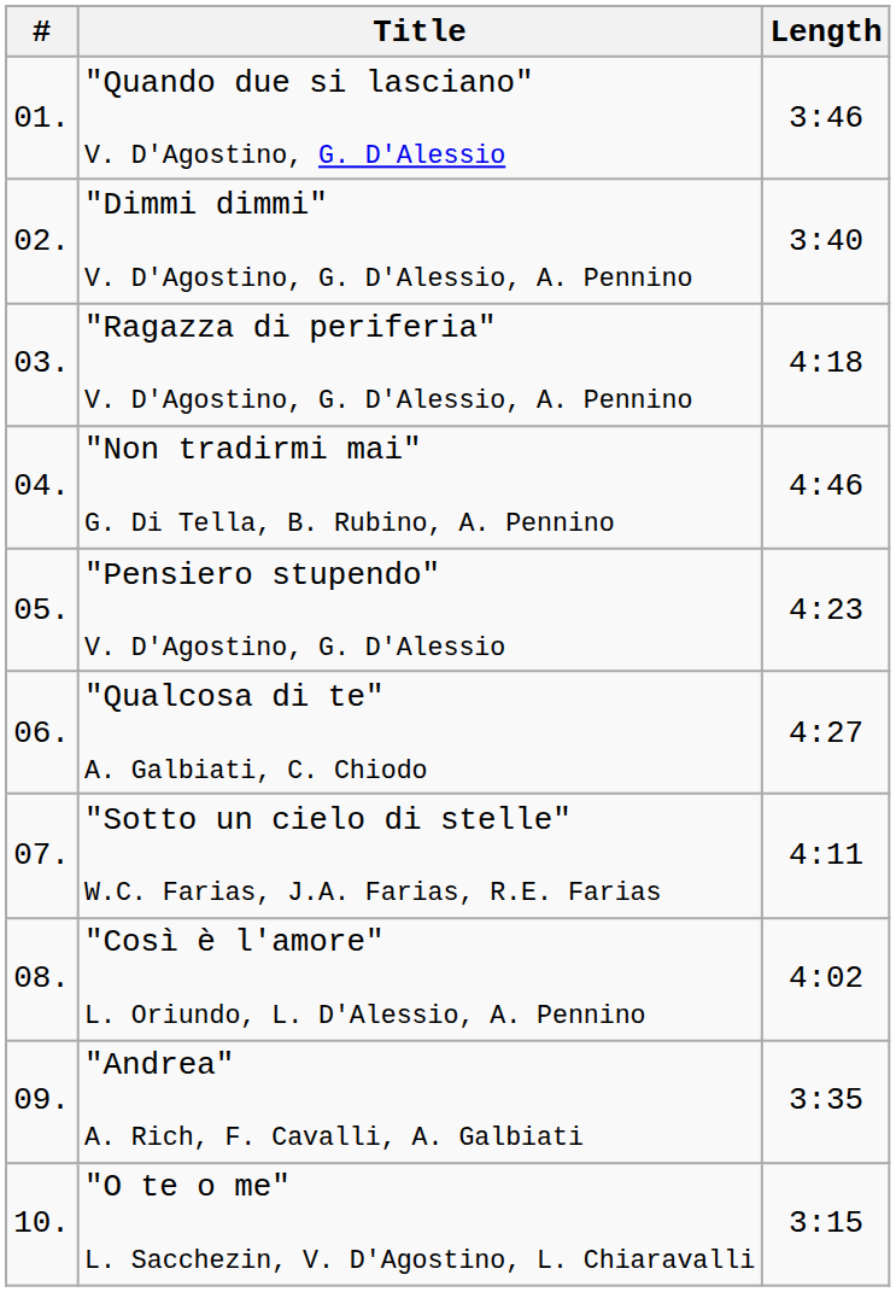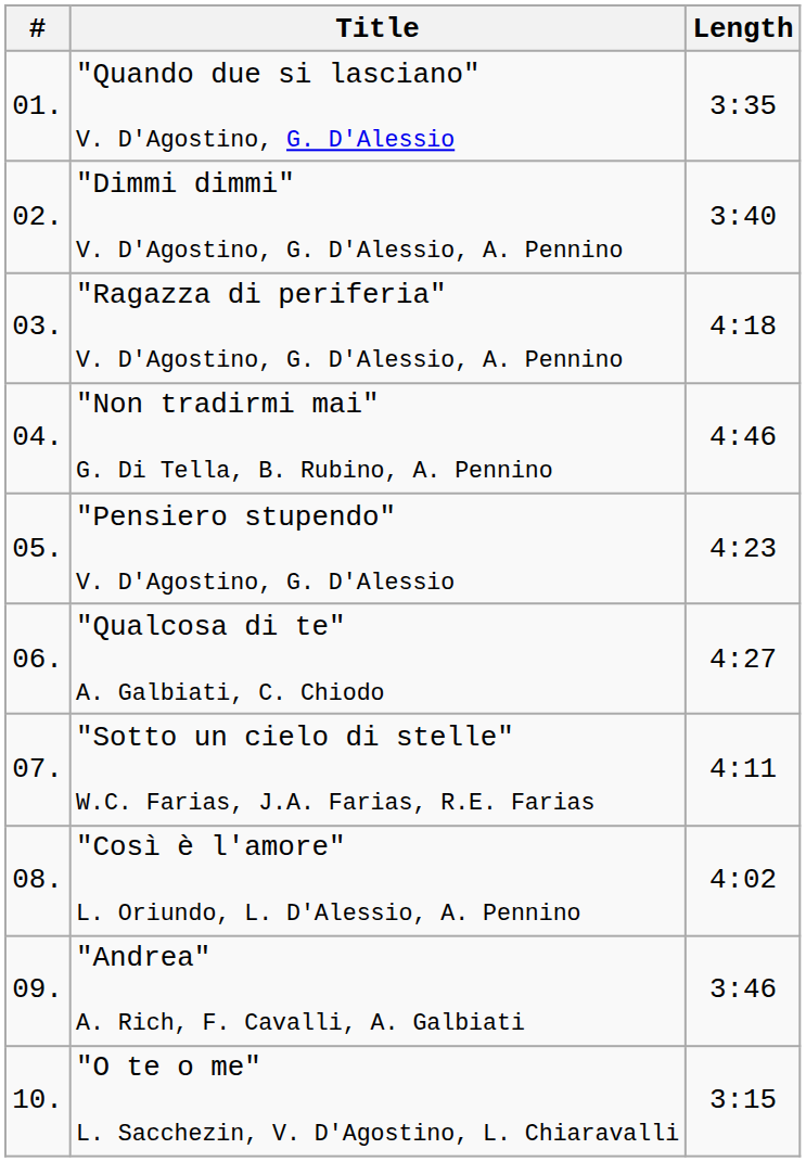 <table class="wikitable">
 <tr>
 <th>#</th>
 <th>Title</th>
 <th>Length</th>
 </tr>
 <tr>
 <td>01.</td>
 <td align="left">"Quando due si lasciano"<br><br><small>V. D'Agostino, <a href='#'>G. D'Alessio</a></small></td>
-<td align="center">3:46</td>
+<td align="center">3:35</td>
 </tr>
 <tr>
 <td>02.</td>
 <td align="left">"Dimmi dimmi"<br><br><small>V. D'Agostino, G. D'Alessio, A. Pennino</small></td>
 <td align="center">3:40</td>
 </tr>
 <tr>
 <td>03.</td>
 <td align="left">"Ragazza di periferia"<br><br><small>V. D'Agostino, G. D'Alessio, A. Pennino</small></td>
 <td align="center">4:18</td>
 </tr>
 <tr>
 <td>04.</td>
 <td align="left">"Non tradirmi mai"<br><br><small>G. Di Tella, B. Rubino, A. Pennino</small></td>
 <td align="center">4:46</td>
 </tr>
 <tr>
 <td>05.</td>
 <td align="left">"Pensiero stupendo"<br><br><small>V. D'Agostino, G. D'Alessio</small></td>
 <td align="center">4:23</td>
 </tr>
 <tr>
 <td>06.</td>
 <td align="left">"Qualcosa di te"<br><br><small>A. Galbiati, C. Chiodo</small></td>
 <td align="center">4:27</td>
 </tr>
 <tr>
 <td>07.</td>
 <td align="left">"Sotto un cielo di stelle"<br><br><small>W.C. Farias, J.A. Farias, R.E. Farias</small></td>
 <td align="center">4:11</td>
 </tr>
 <tr>
 <td>08.</td>
 <td align="left">"Così è l'amore"<br><br><small>L. Oriundo, L. D'Alessio, A. Pennino</small></td>
 <td align="center">4:02</td>
 </tr>
 <tr>
 <td>09.</td>
 <td align="left">"Andrea"<br><br><small>A. Rich, F. Cavalli, A. Galbiati</small></td>
-<td align="center">3:35</td>
+<td align="center">3:46</td>
 </tr>
 <tr>
 <td>10.</td>
 <td align="left">"O te o me"<br><br><small>L. Sacchezin, V. D'Agostino, L. Chiaravalli</small></td>
 <td align="center">3:15</td>
 </tr>
 </table>
